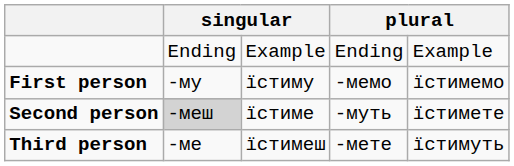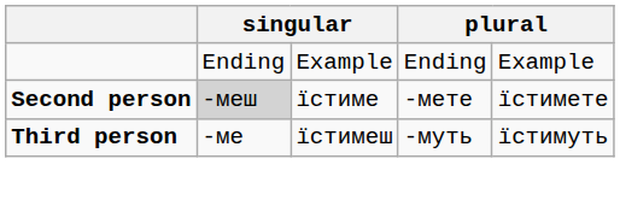 <table class="wikitable" align="center">
 <tr>
 <th></th>
 <th colspan="2">singular</th>
 <th colspan="2">plural</th>
 </tr>
 <tr>
 <td></td>
 <td>Ending</td>
 <td>Example</td>
 <td>Ending</td>
 <td>Example</td>
 </tr>
 <tr>
-<td><strong>First person</strong></td>
-<td>-му</td>
-<td>їстиму</td>
-<td>-мемо</td>
-<td>їстимемо</td>
-</tr>
-<tr>
 <td><strong>Second person</strong></td>
 <td style="background: lightgrey;">-меш</td>
 <td>їстиме</td>
-<td>-муть</td>
+<td>-мете</td>
 <td>їстимете</td>
 </tr>
 <tr>
 <td><strong>Third person</strong></td>
 <td>-ме</td>
 <td>їстимеш</td>
-<td>-мете</td>
+<td>-муть</td>
 <td>їстимуть</td>
 </tr>
 </table>
